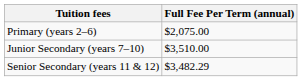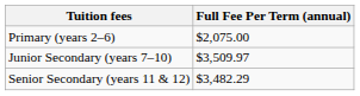 <table class="wikitable">
 <tr>
 <th>Tuition fees</th>
 <th>Full Fee Per Term (annual)</th>
 </tr>
 <tr>
 <td>Primary (years 2–6)</td>
 <td>$2,075.00</td>
 </tr>
 <tr>
 <td>Junior Secondary (years 7–10)</td>
-<td>$3,510.00</td>
+<td>$3,509.97</td>
 </tr>
 <tr>
 <td>Senior Secondary (years 11 & 12)</td>
 <td>$3,482.29</td>
 </tr>
 </table>
